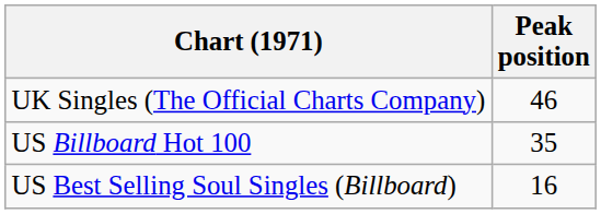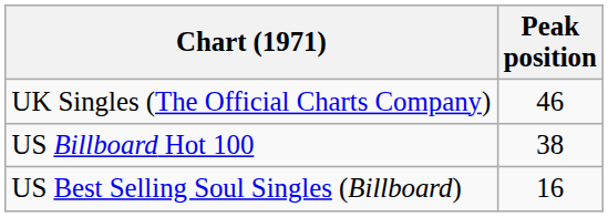 <table class="wikitable sortable">
 <tr>
 <th>Chart (1971)</th>
 <th>Peak<br>position</th>
 </tr>
 <tr>
 <td>UK Singles (<a href='#'>The Official Charts Company</a>)</td>
 <td align="center">46</td>
 </tr>
 <tr>
 <td>US <a href='#'><em>Billboard</em> Hot 100</a></td>
-<td align="center">35</td>
+<td align="center">38</td>
 </tr>
 <tr>
 <td>US <a href='#'>Best Selling Soul Singles</a> (<em>Billboard</em>)</td>
 <td align="center">16</td>
 </tr>
 </table>
